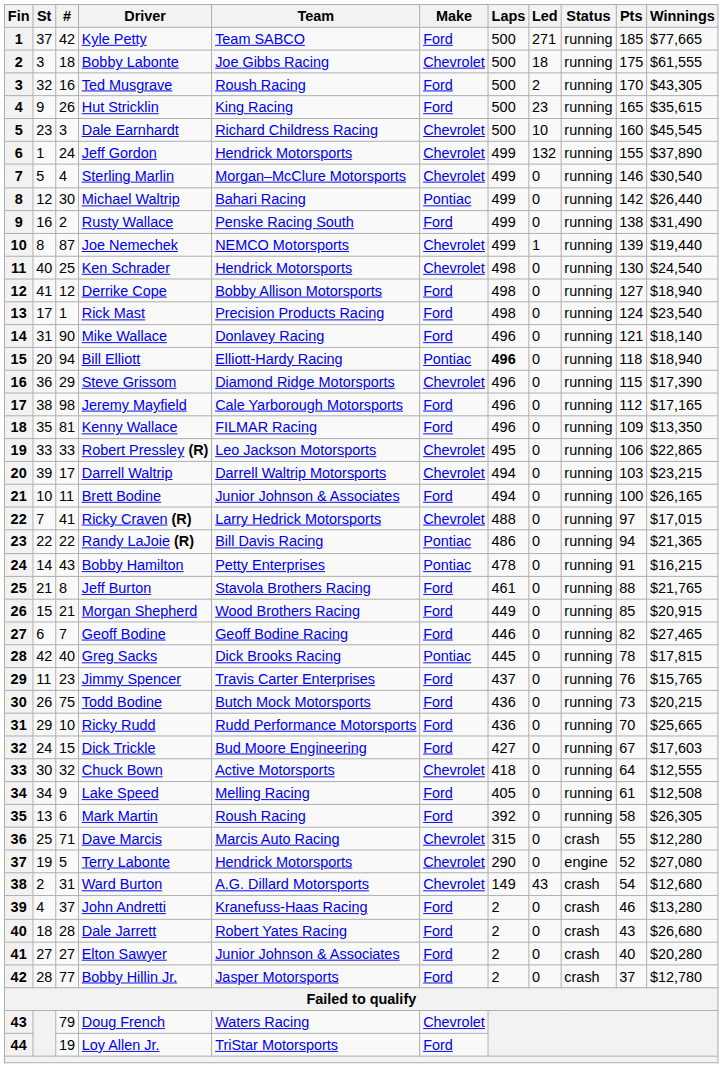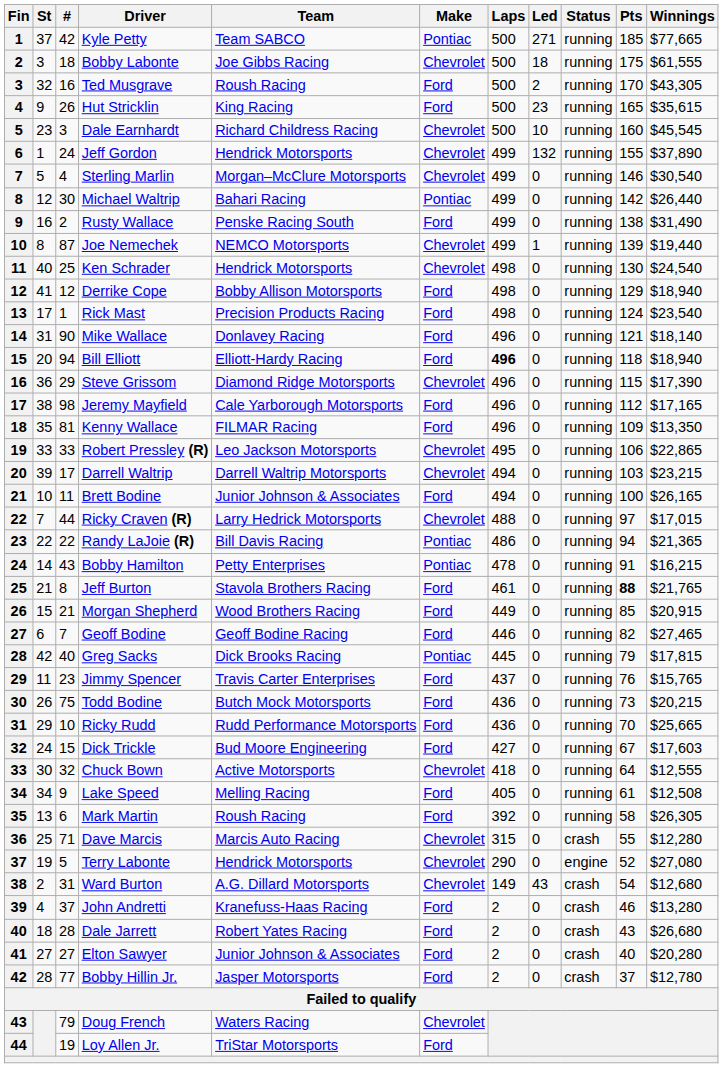 <table class="wikitable" style="font-size:95%">
 <tr>
 <th>Fin</th>
 <th>St</th>
 <th>#</th>
 <th>Driver</th>
 <th>Team</th>
 <th>Make</th>
 <th>Laps</th>
 <th>Led</th>
 <th>Status</th>
 <th>Pts</th>
 <th>Winnings</th>
 </tr>
 <tr>
 <th>1</th>
 <td>37</td>
 <td>42</td>
 <td><a href='#'>Kyle Petty</a></td>
 <td><a href='#'>Team SABCO</a></td>
-<td><a href='#'>Ford</a></td>
+<td><a href='#'>Pontiac</a></td>
 <td>500</td>
 <td>271</td>
 <td>running</td>
 <td>185</td>
 <td>$77,665</td>
 </tr>
 <tr>
 <th>2</th>
 <td>3</td>
 <td>18</td>
 <td><a href='#'>Bobby Labonte</a></td>
 <td><a href='#'>Joe Gibbs Racing</a></td>
 <td><a href='#'>Chevrolet</a></td>
 <td>500</td>
 <td>18</td>
 <td>running</td>
 <td>175</td>
 <td>$61,555</td>
 </tr>
 <tr>
 <th>3</th>
 <td>32</td>
 <td>16</td>
 <td><a href='#'>Ted Musgrave</a></td>
 <td><a href='#'>Roush Racing</a></td>
 <td><a href='#'>Ford</a></td>
 <td>500</td>
 <td>2</td>
 <td>running</td>
 <td>170</td>
 <td>$43,305</td>
 </tr>
 <tr>
 <th>4</th>
 <td>9</td>
 <td>26</td>
 <td><a href='#'>Hut Stricklin</a></td>
 <td><a href='#'>King Racing</a></td>
 <td><a href='#'>Ford</a></td>
 <td>500</td>
 <td>23</td>
 <td>running</td>
 <td>165</td>
 <td>$35,615</td>
 </tr>
 <tr>
 <th>5</th>
 <td>23</td>
 <td>3</td>
 <td><a href='#'>Dale Earnhardt</a></td>
 <td><a href='#'>Richard Childress Racing</a></td>
 <td><a href='#'>Chevrolet</a></td>
 <td>500</td>
 <td>10</td>
 <td>running</td>
 <td>160</td>
 <td>$45,545</td>
 </tr>
 <tr>
 <th>6</th>
 <td>1</td>
 <td>24</td>
 <td><a href='#'>Jeff Gordon</a></td>
 <td><a href='#'>Hendrick Motorsports</a></td>
 <td><a href='#'>Chevrolet</a></td>
 <td>499</td>
 <td>132</td>
 <td>running</td>
 <td>155</td>
 <td>$37,890</td>
 </tr>
 <tr>
 <th>7</th>
 <td>5</td>
 <td>4</td>
 <td><a href='#'>Sterling Marlin</a></td>
 <td><a href='#'>Morgan–McClure Motorsports</a></td>
 <td><a href='#'>Chevrolet</a></td>
 <td>499</td>
 <td>0</td>
 <td>running</td>
 <td>146</td>
 <td>$30,540</td>
 </tr>
 <tr>
 <th>8</th>
 <td>12</td>
 <td>30</td>
 <td><a href='#'>Michael Waltrip</a></td>
 <td><a href='#'>Bahari Racing</a></td>
 <td><a href='#'>Pontiac</a></td>
 <td>499</td>
 <td>0</td>
 <td>running</td>
 <td>142</td>
 <td>$26,440</td>
 </tr>
 <tr>
 <th>9</th>
 <td>16</td>
 <td>2</td>
 <td><a href='#'>Rusty Wallace</a></td>
 <td><a href='#'>Penske Racing South</a></td>
 <td><a href='#'>Ford</a></td>
 <td>499</td>
 <td>0</td>
 <td>running</td>
 <td>138</td>
 <td>$31,490</td>
 </tr>
 <tr>
 <th>10</th>
 <td>8</td>
 <td>87</td>
 <td><a href='#'>Joe Nemechek</a></td>
 <td><a href='#'>NEMCO Motorsports</a></td>
 <td><a href='#'>Chevrolet</a></td>
 <td>499</td>
 <td>1</td>
 <td>running</td>
 <td>139</td>
 <td>$19,440</td>
 </tr>
 <tr>
 <th>11</th>
 <td>40</td>
 <td>25</td>
 <td><a href='#'>Ken Schrader</a></td>
 <td><a href='#'>Hendrick Motorsports</a></td>
 <td><a href='#'>Chevrolet</a></td>
 <td>498</td>
 <td>0</td>
 <td>running</td>
 <td>130</td>
 <td>$24,540</td>
 </tr>
 <tr>
 <th>12</th>
 <td>41</td>
 <td>12</td>
 <td><a href='#'>Derrike Cope</a></td>
 <td><a href='#'>Bobby Allison Motorsports</a></td>
 <td><a href='#'>Ford</a></td>
 <td>498</td>
 <td>0</td>
 <td>running</td>
-<td>127</td>
+<td>129</td>
 <td>$18,940</td>
 </tr>
 <tr>
 <th>13</th>
 <td>17</td>
 <td>1</td>
 <td><a href='#'>Rick Mast</a></td>
 <td><a href='#'>Precision Products Racing</a></td>
 <td><a href='#'>Ford</a></td>
 <td>498</td>
 <td>0</td>
 <td>running</td>
 <td>124</td>
 <td>$23,540</td>
 </tr>
 <tr>
 <th>14</th>
 <td>31</td>
 <td>90</td>
 <td><a href='#'>Mike Wallace</a></td>
 <td><a href='#'>Donlavey Racing</a></td>
 <td><a href='#'>Ford</a></td>
 <td>496</td>
 <td>0</td>
 <td>running</td>
 <td>121</td>
 <td>$18,140</td>
 </tr>
 <tr>
 <th>15</th>
 <td>20</td>
 <td>94</td>
 <td><a href='#'>Bill Elliott</a></td>
 <td><a href='#'>Elliott-Hardy Racing</a></td>
-<td><a href='#'>Pontiac</a></td>
+<td><a href='#'>Ford</a></td>
 <td><strong>496</strong></td>
 <td>0</td>
 <td>running</td>
 <td>118</td>
 <td>$18,940</td>
 </tr>
 <tr>
 <th>16</th>
 <td>36</td>
 <td>29</td>
 <td><a href='#'>Steve Grissom</a></td>
 <td><a href='#'>Diamond Ridge Motorsports</a></td>
 <td><a href='#'>Chevrolet</a></td>
 <td>496</td>
 <td>0</td>
 <td>running</td>
 <td>115</td>
 <td>$17,390</td>
 </tr>
 <tr>
 <th>17</th>
 <td>38</td>
 <td>98</td>
 <td><a href='#'>Jeremy Mayfield</a></td>
 <td><a href='#'>Cale Yarborough Motorsports</a></td>
 <td><a href='#'>Ford</a></td>
 <td>496</td>
 <td>0</td>
 <td>running</td>
 <td>112</td>
 <td>$17,165</td>
 </tr>
 <tr>
 <th>18</th>
 <td>35</td>
 <td>81</td>
 <td><a href='#'>Kenny Wallace</a></td>
 <td><a href='#'>FILMAR Racing</a></td>
 <td><a href='#'>Ford</a></td>
 <td>496</td>
 <td>0</td>
 <td>running</td>
 <td>109</td>
 <td>$13,350</td>
 </tr>
 <tr>
 <th>19</th>
 <td>33</td>
 <td>33</td>
 <td><a href='#'>Robert Pressley</a> <strong>(R)</strong></td>
 <td><a href='#'>Leo Jackson Motorsports</a></td>
 <td><a href='#'>Chevrolet</a></td>
 <td>495</td>
 <td>0</td>
 <td>running</td>
 <td>106</td>
 <td>$22,865</td>
 </tr>
 <tr>
 <th>20</th>
 <td>39</td>
 <td>17</td>
 <td><a href='#'>Darrell Waltrip</a></td>
 <td><a href='#'>Darrell Waltrip Motorsports</a></td>
 <td><a href='#'>Chevrolet</a></td>
 <td>494</td>
 <td>0</td>
 <td>running</td>
 <td>103</td>
 <td>$23,215</td>
 </tr>
 <tr>
 <th>21</th>
 <td>10</td>
 <td>11</td>
 <td><a href='#'>Brett Bodine</a></td>
 <td><a href='#'>Junior Johnson & Associates</a></td>
 <td><a href='#'>Ford</a></td>
 <td>494</td>
 <td>0</td>
 <td>running</td>
 <td>100</td>
 <td>$26,165</td>
 </tr>
 <tr>
 <th>22</th>
 <td>7</td>
-<td>41</td>
+<td>44</td>
 <td><a href='#'>Ricky Craven</a> <strong>(R)</strong></td>
 <td><a href='#'>Larry Hedrick Motorsports</a></td>
 <td><a href='#'>Chevrolet</a></td>
 <td>488</td>
 <td>0</td>
 <td>running</td>
 <td>97</td>
 <td>$17,015</td>
 </tr>
 <tr>
 <th>23</th>
 <td>22</td>
 <td>22</td>
 <td><a href='#'>Randy LaJoie</a> <strong>(R)</strong></td>
 <td><a href='#'>Bill Davis Racing</a></td>
 <td><a href='#'>Pontiac</a></td>
 <td>486</td>
 <td>0</td>
 <td>running</td>
 <td>94</td>
 <td>$21,365</td>
 </tr>
 <tr>
 <th>24</th>
 <td>14</td>
 <td>43</td>
 <td><a href='#'>Bobby Hamilton</a></td>
 <td><a href='#'>Petty Enterprises</a></td>
 <td><a href='#'>Pontiac</a></td>
 <td>478</td>
 <td>0</td>
 <td>running</td>
 <td>91</td>
 <td>$16,215</td>
 </tr>
 <tr>
 <th>25</th>
 <td>21</td>
 <td>8</td>
 <td><a href='#'>Jeff Burton</a></td>
 <td><a href='#'>Stavola Brothers Racing</a></td>
 <td><a href='#'>Ford</a></td>
 <td>461</td>
 <td>0</td>
 <td>running</td>
-<td>88</td>
+<td><strong>88</strong></td>
 <td>$21,765</td>
 </tr>
 <tr>
 <th>26</th>
 <td>15</td>
 <td>21</td>
 <td><a href='#'>Morgan Shepherd</a></td>
 <td><a href='#'>Wood Brothers Racing</a></td>
 <td><a href='#'>Ford</a></td>
 <td>449</td>
 <td>0</td>
 <td>running</td>
 <td>85</td>
 <td>$20,915</td>
 </tr>
 <tr>
 <th>27</th>
 <td>6</td>
 <td>7</td>
 <td><a href='#'>Geoff Bodine</a></td>
 <td><a href='#'>Geoff Bodine Racing</a></td>
 <td><a href='#'>Ford</a></td>
 <td>446</td>
 <td>0</td>
 <td>running</td>
 <td>82</td>
 <td>$27,465</td>
 </tr>
 <tr>
 <th>28</th>
 <td>42</td>
 <td>40</td>
 <td><a href='#'>Greg Sacks</a></td>
 <td><a href='#'>Dick Brooks Racing</a></td>
 <td><a href='#'>Pontiac</a></td>
 <td>445</td>
 <td>0</td>
 <td>running</td>
-<td>78</td>
+<td>79</td>
 <td>$17,815</td>
 </tr>
 <tr>
 <th>29</th>
 <td>11</td>
 <td>23</td>
 <td><a href='#'>Jimmy Spencer</a></td>
 <td><a href='#'>Travis Carter Enterprises</a></td>
 <td><a href='#'>Ford</a></td>
 <td>437</td>
 <td>0</td>
 <td>running</td>
 <td>76</td>
 <td>$15,765</td>
 </tr>
 <tr>
 <th>30</th>
 <td>26</td>
 <td>75</td>
 <td><a href='#'>Todd Bodine</a></td>
 <td><a href='#'>Butch Mock Motorsports</a></td>
 <td><a href='#'>Ford</a></td>
 <td>436</td>
 <td>0</td>
 <td>running</td>
 <td>73</td>
 <td>$20,215</td>
 </tr>
 <tr>
 <th>31</th>
 <td>29</td>
 <td>10</td>
 <td><a href='#'>Ricky Rudd</a></td>
 <td><a href='#'>Rudd Performance Motorsports</a></td>
 <td><a href='#'>Ford</a></td>
 <td>436</td>
 <td>0</td>
 <td>running</td>
 <td>70</td>
 <td>$25,665</td>
 </tr>
 <tr>
 <th>32</th>
 <td>24</td>
 <td>15</td>
 <td><a href='#'>Dick Trickle</a></td>
 <td><a href='#'>Bud Moore Engineering</a></td>
 <td><a href='#'>Ford</a></td>
 <td>427</td>
 <td>0</td>
 <td>running</td>
 <td>67</td>
 <td>$17,603</td>
 </tr>
 <tr>
 <th>33</th>
 <td>30</td>
 <td>32</td>
 <td><a href='#'>Chuck Bown</a></td>
 <td><a href='#'>Active Motorsports</a></td>
 <td><a href='#'>Chevrolet</a></td>
 <td>418</td>
 <td>0</td>
 <td>running</td>
 <td>64</td>
 <td>$12,555</td>
 </tr>
 <tr>
 <th>34</th>
 <td>34</td>
 <td>9</td>
 <td><a href='#'>Lake Speed</a></td>
 <td><a href='#'>Melling Racing</a></td>
 <td><a href='#'>Ford</a></td>
 <td>405</td>
 <td>0</td>
 <td>running</td>
 <td>61</td>
 <td>$12,508</td>
 </tr>
 <tr>
 <th>35</th>
 <td>13</td>
 <td>6</td>
 <td><a href='#'>Mark Martin</a></td>
 <td><a href='#'>Roush Racing</a></td>
 <td><a href='#'>Ford</a></td>
 <td>392</td>
 <td>0</td>
 <td>running</td>
 <td>58</td>
 <td>$26,305</td>
 </tr>
 <tr>
 <th>36</th>
 <td>25</td>
 <td>71</td>
 <td><a href='#'>Dave Marcis</a></td>
 <td><a href='#'>Marcis Auto Racing</a></td>
 <td><a href='#'>Chevrolet</a></td>
 <td>315</td>
 <td>0</td>
 <td>crash</td>
 <td>55</td>
 <td>$12,280</td>
 </tr>
 <tr>
 <th>37</th>
 <td>19</td>
 <td>5</td>
 <td><a href='#'>Terry Labonte</a></td>
 <td><a href='#'>Hendrick Motorsports</a></td>
 <td><a href='#'>Chevrolet</a></td>
 <td>290</td>
 <td>0</td>
 <td>engine</td>
 <td>52</td>
 <td>$27,080</td>
 </tr>
 <tr>
 <th>38</th>
 <td>2</td>
 <td>31</td>
 <td><a href='#'>Ward Burton</a></td>
 <td><a href='#'>A.G. Dillard Motorsports</a></td>
 <td><a href='#'>Chevrolet</a></td>
 <td>149</td>
 <td>43</td>
 <td>crash</td>
 <td>54</td>
 <td>$12,680</td>
 </tr>
 <tr>
 <th>39</th>
 <td>4</td>
 <td>37</td>
 <td><a href='#'>John Andretti</a></td>
 <td><a href='#'>Kranefuss-Haas Racing</a></td>
 <td><a href='#'>Ford</a></td>
 <td>2</td>
 <td>0</td>
 <td>crash</td>
 <td>46</td>
 <td>$13,280</td>
 </tr>
 <tr>
 <th>40</th>
 <td>18</td>
 <td>28</td>
 <td><a href='#'>Dale Jarrett</a></td>
 <td><a href='#'>Robert Yates Racing</a></td>
 <td><a href='#'>Ford</a></td>
 <td>2</td>
 <td>0</td>
 <td>crash</td>
 <td>43</td>
 <td>$26,680</td>
 </tr>
 <tr>
 <th>41</th>
 <td>27</td>
 <td>27</td>
 <td><a href='#'>Elton Sawyer</a></td>
 <td><a href='#'>Junior Johnson & Associates</a></td>
 <td><a href='#'>Ford</a></td>
 <td>2</td>
 <td>0</td>
 <td>crash</td>
 <td>40</td>
 <td>$20,280</td>
 </tr>
 <tr>
 <th>42</th>
 <td>28</td>
 <td>77</td>
 <td><a href='#'>Bobby Hillin Jr.</a></td>
 <td><a href='#'>Jasper Motorsports</a></td>
 <td><a href='#'>Ford</a></td>
 <td>2</td>
 <td>0</td>
 <td>crash</td>
 <td>37</td>
 <td>$12,780</td>
 </tr>
 <tr>
 <th colspan="11">Failed to qualify</th>
 </tr>
 <tr>
 <th>43</th>
 <th rowspan="2"></th>
 <td>79</td>
 <td><a href='#'>Doug French</a></td>
 <td><a href='#'>Waters Racing</a></td>
 <td><a href='#'>Chevrolet</a></td>
 <th colspan="5" rowspan="2"></th>
 </tr>
 <tr>
 <th>44</th>
 <td>19</td>
 <td><a href='#'>Loy Allen Jr.</a></td>
 <td><a href='#'>TriStar Motorsports</a></td>
 <td><a href='#'>Ford</a></td>
 </tr>
 <tr>
 <th colspan="11"></th>
 </tr>
 </table>
